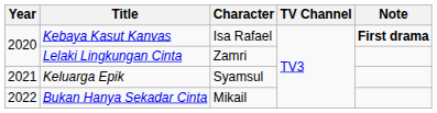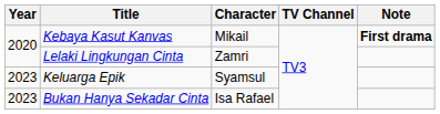 <table class="wikitable">
 <tr>
 <th>Year</th>
 <th>Title</th>
 <th>Character</th>
 <th>TV Channel</th>
 <th>Note</th>
 </tr>
 <tr>
 <td rowspan="2">2020</td>
 <td><em><a href='#'>Kebaya Kasut Kanvas</a></em></td>
-<td>Isa Rafael</td>
+<td>Mikail</td>
 <td rowspan="4"><a href='#'>TV3</a></td>
 <td><strong>First drama</strong></td>
 </tr>
 <tr>
 <td><em><a href='#'>Lelaki Lingkungan Cinta</a></em></td>
 <td>Zamri</td>
 <td></td>
 </tr>
 <tr>
-<td>2021</td>
+<td>2023</td>
 <td><em>Keluarga Epik</em></td>
 <td>Syamsul</td>
 <td></td>
 </tr>
 <tr>
-<td>2022</td>
+<td>2023</td>
 <td><em><a href='#'>Bukan Hanya Sekadar Cinta</a></em></td>
-<td>Mikail</td>
+<td>Isa Rafael</td>
 <td></td>
 </tr>
 </table>
